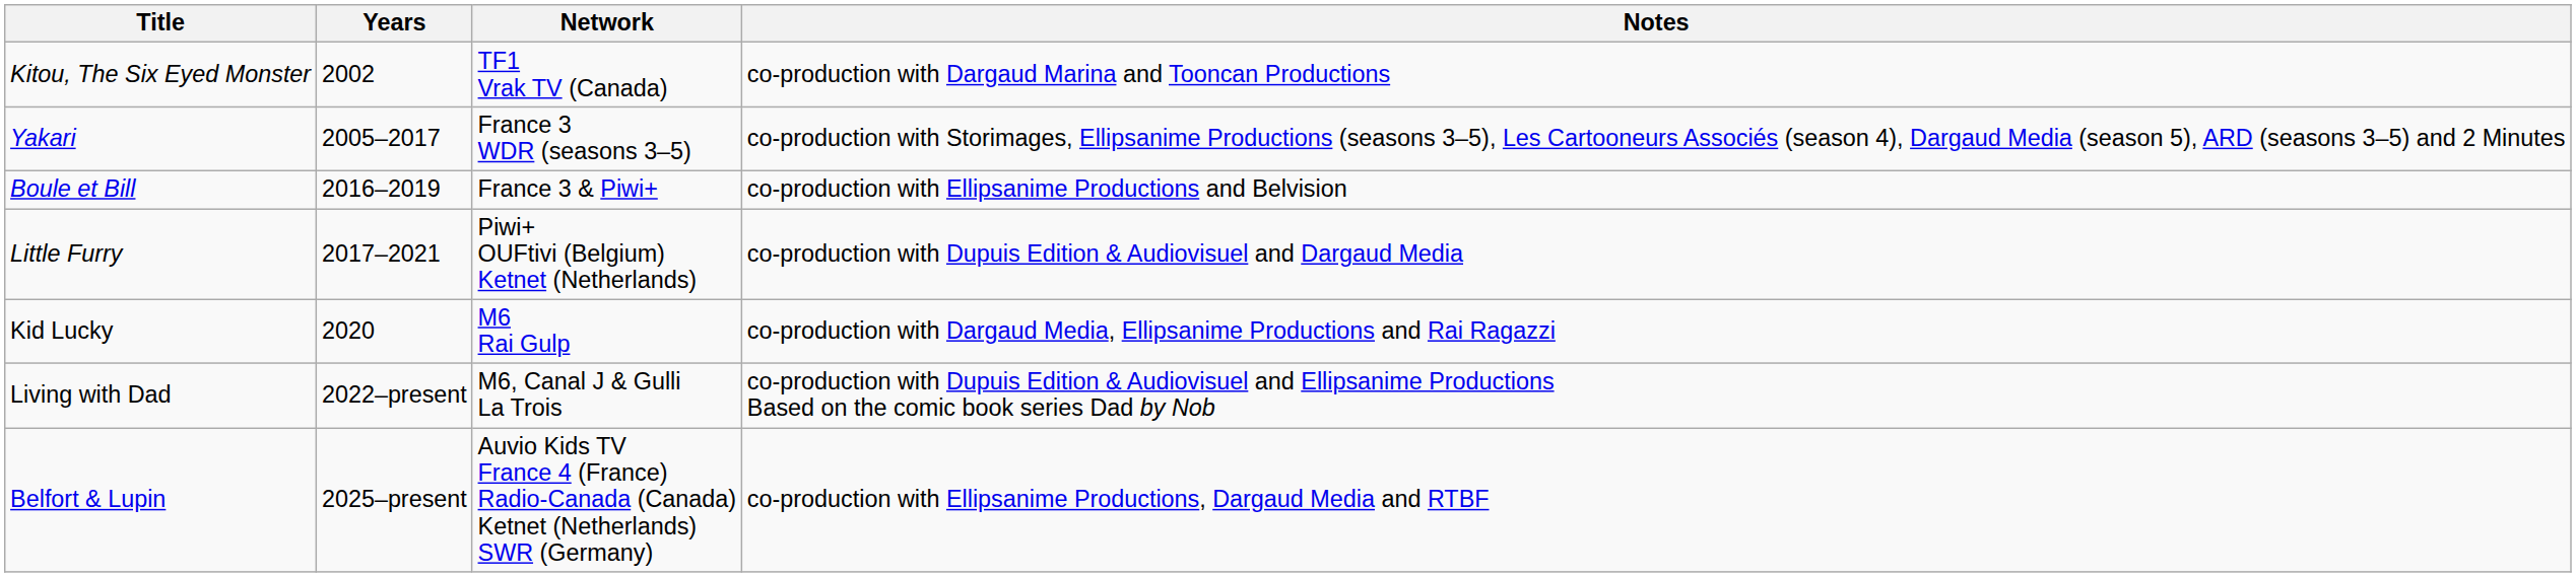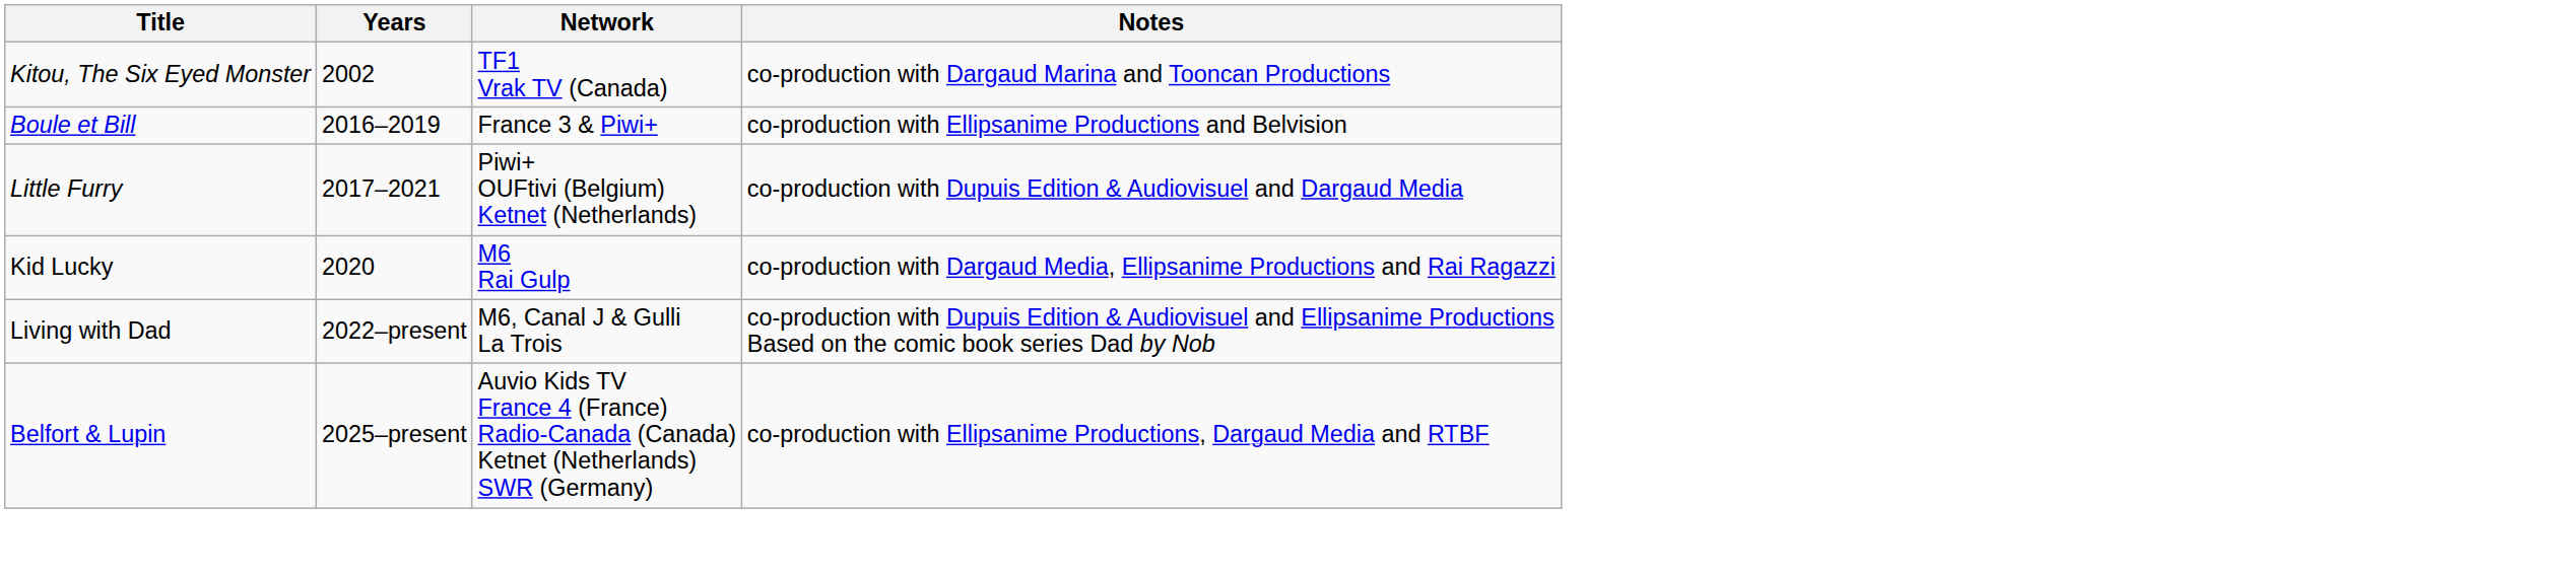 <table class="wikitable sortable">
 <tr>
 <th>Title</th>
 <th>Years</th>
 <th>Network</th>
 <th>Notes</th>
 </tr>
 <tr>
 <td><em>Kitou, The Six Eyed Monster</em></td>
 <td>2002</td>
 <td><a href='#'>TF1</a><br><a href='#'>Vrak TV</a> (Canada)</td>
 <td>co-production with <a href='#'>Dargaud Marina</a> and <a href='#'>Tooncan Productions</a></td>
-</tr>
-<tr>
-<td><em><a href='#'>Yakari</a></em></td>
-<td>2005–2017</td>
-<td>France 3<br><a href='#'>WDR</a> (seasons 3–5)</td>
-<td>co-production with Storimages, <a href='#'>Ellipsanime Productions</a> (seasons 3–5), <a href='#'>Les Cartooneurs Associés</a> (season 4), <a href='#'>Dargaud Media</a> (season 5), <a href='#'>ARD</a> (seasons 3–5) and 2 Minutes</td>
 </tr>
 <tr>
 <td><em><a href='#'>Boule et Bill</a></em></td>
 <td>2016–2019</td>
 <td>France 3 & <a href='#'>Piwi+</a></td>
 <td>co-production with <a href='#'>Ellipsanime Productions</a> and Belvision</td>
 </tr>
 <tr>
 <td><em>Little Furry</td>
 <td>2017–2021</td>
 <td>Piwi+<br>OUFtivi (Belgium)<br><a href='#'>Ketnet</a> (Netherlands)</td>
 <td>co-production with <a href='#'>Dupuis Edition & Audiovisuel</a> and <a href='#'>Dargaud Media</a></td>
 </tr>
 <tr>
 <td></em>Kid Lucky<em></td>
 <td>2020</td>
 <td><a href='#'>M6</a><br><a href='#'>Rai Gulp</a></td>
 <td>co-production with <a href='#'>Dargaud Media</a>, <a href='#'>Ellipsanime Productions</a> and <a href='#'>Rai Ragazzi</a></td>
 </tr>
 <tr>
 <td></em>Living with Dad<em></td>
 <td>2022–present</td>
 <td>M6, Canal J & Gulli<br>La Trois</td>
 <td>co-production with <a href='#'>Dupuis Edition & Audiovisuel</a> and <a href='#'>Ellipsanime Productions</a><br>Based on the comic book series </em>Dad<em> by Nob</td>
 </tr>
 <tr>
 <td></em><a href='#'>Belfort & Lupin</a><em></td>
 <td>2025–present</td>
 <td>Auvio Kids TV<br><a href='#'>France 4</a> (France)<br><a href='#'>Radio-Canada</a> (Canada)<br>Ketnet (Netherlands)<br><a href='#'>SWR</a> (Germany)</td>
 <td>co-production with <a href='#'>Ellipsanime Productions</a>, <a href='#'>Dargaud Media</a> and <a href='#'>RTBF</a></td>
 </tr>
 </table>
